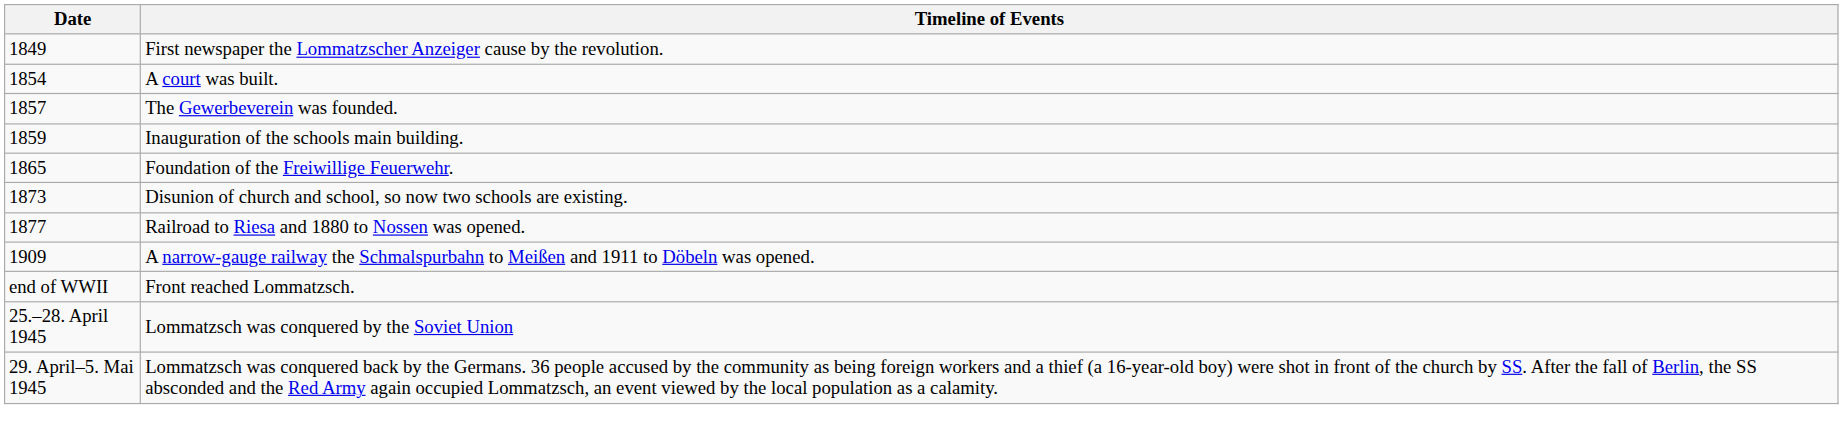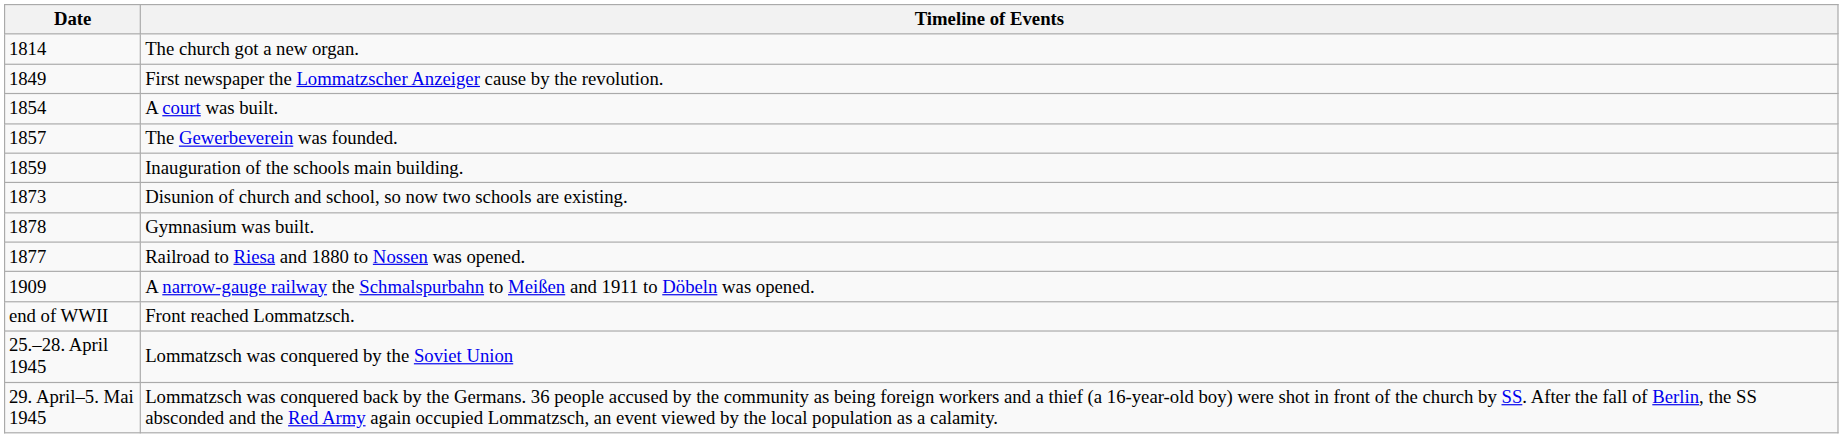 <table class="wikitable">
 <tr>
 <th>Date</th>
 <th>Timeline of Events</th>
+</tr>
+<tr>
+<td>1814</td>
+<td>The church got a new organ.</td>
 </tr>
 <tr>
 <td>1849</td>
 <td>First newspaper the <a href='#'>Lommatzscher Anzeiger</a> cause by the revolution.</td>
 </tr>
 <tr>
 <td>1854</td>
 <td>A <a href='#'>court</a> was built.</td>
 </tr>
 <tr>
 <td>1857</td>
 <td>The <a href='#'>Gewerbeverein</a> was founded.</td>
 </tr>
 <tr>
 <td>1859</td>
 <td>Inauguration of the schools main building.</td>
 </tr>
 <tr>
-<td>1865</td>
-<td>Foundation of the <a href='#'>Freiwillige Feuerwehr</a>.</td>
+<td>1873</td>
+<td>Disunion of church and school, so now two schools are existing.</td>
 </tr>
 <tr>
-<td>1873</td>
-<td>Disunion of church and school, so now two schools are existing.</td>
+<td>1878</td>
+<td>Gymnasium was built.</td>
 </tr>
 <tr>
 <td>1877</td>
 <td>Railroad to <a href='#'>Riesa</a> and 1880 to <a href='#'>Nossen</a> was opened.</td>
 </tr>
 <tr>
 <td>1909</td>
 <td>A <a href='#'>narrow-gauge railway</a> the <a href='#'>Schmalspurbahn</a> to <a href='#'>Meißen</a> and 1911 to <a href='#'>Döbeln</a> was opened.</td>
 </tr>
 <tr>
 <td>end of WWII</td>
 <td>Front reached Lommatzsch.</td>
 </tr>
 <tr>
 <td>25.–28. April 1945</td>
 <td>Lommatzsch was conquered by the <a href='#'>Soviet Union</a></td>
 </tr>
 <tr>
 <td>29. April–5. Mai 1945</td>
 <td>Lommatzsch was conquered back by the Germans. 36 people accused by the community as being foreign workers and a thief (a 16-year-old boy) were shot in front of the church by <a href='#'>SS</a>. After the fall of <a href='#'>Berlin</a>, the SS absconded and the <a href='#'>Red Army</a> again occupied Lommatzsch, an event viewed by the local population as a calamity.</td>
 </tr>
 </table>
